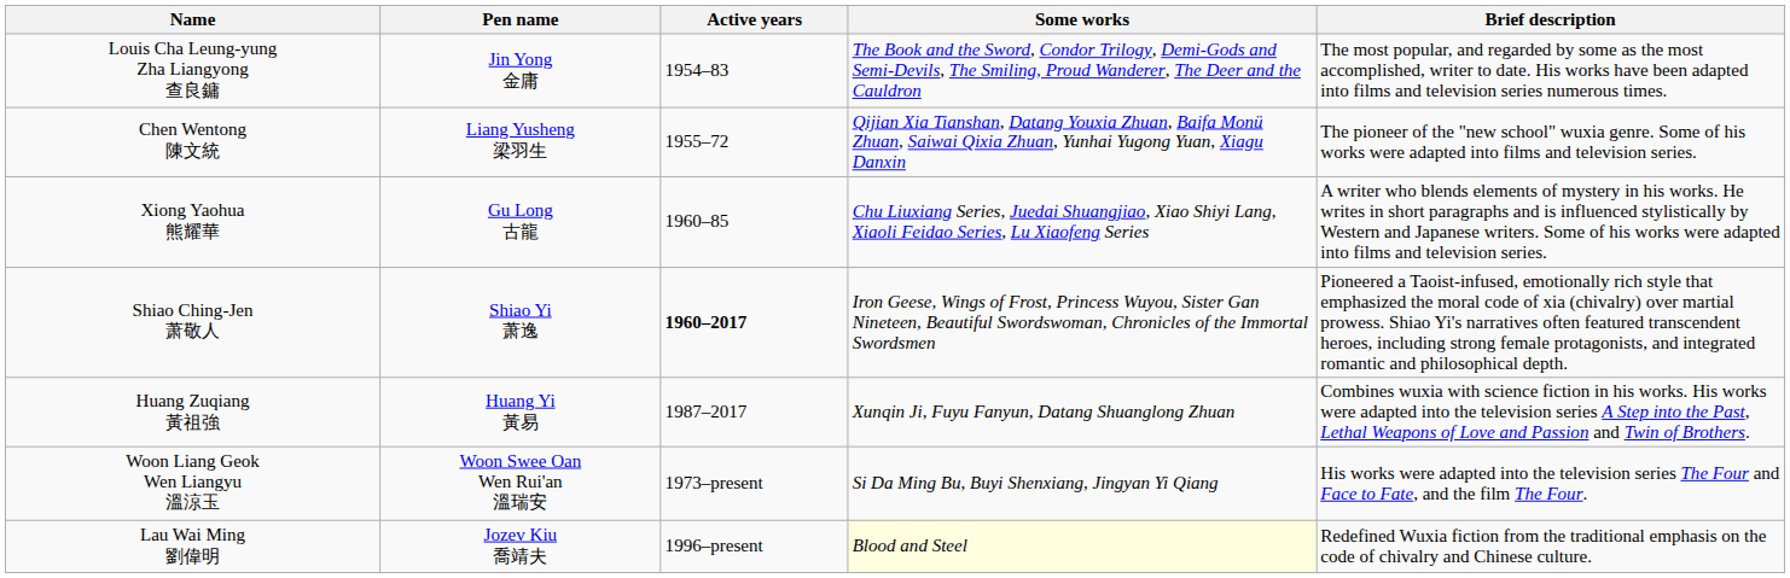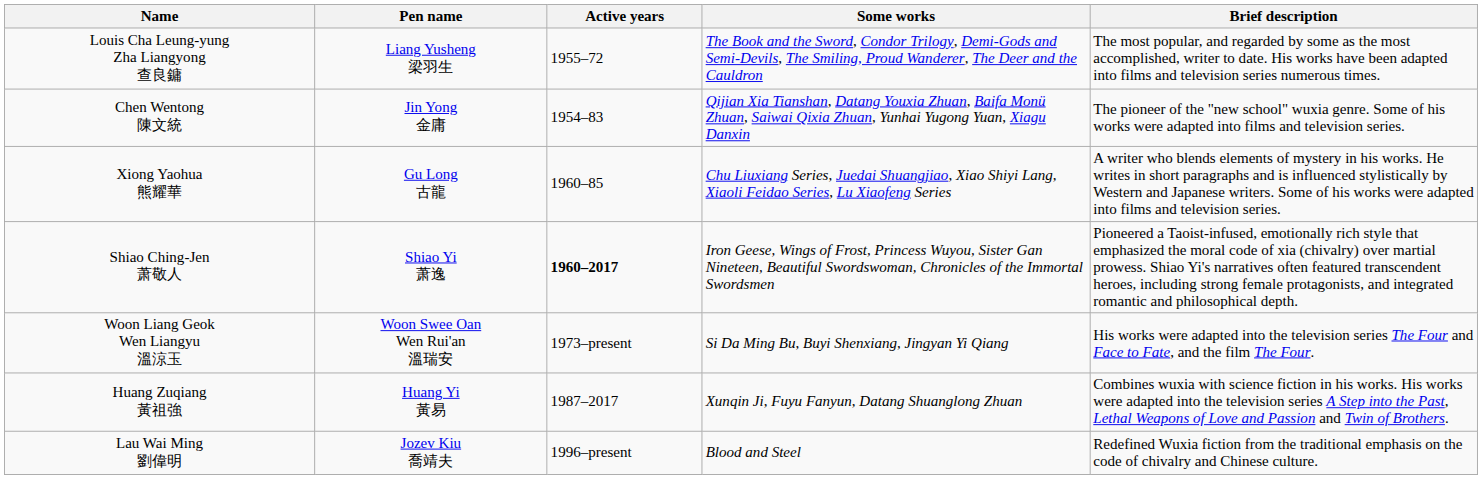 <table class="wikitable sortable" wikitable>
 <tr>
 <th style="width:20%;">Name</th>
 <th style="width:15%;">Pen name</th>
 <th style="width:10%;">Active years</th>
 <th style="width:25%;">Some works</th>
 <th style="width:25%;">Brief description</th>
 </tr>
 <tr>
 <td align=center>Louis Cha Leung-yung <br> Zha Liangyong <br> 查良鏞</td>
-<td align=center><a href='#'>Jin Yong</a> <br> 金庸</td>
-<td>1954–83</td>
+<td align=center><a href='#'>Liang Yusheng</a> <br> 梁羽生</td>
+<td>1955–72</td>
 <td><em><a href='#'>The Book and the Sword</a></em>, <em><a href='#'>Condor Trilogy</a></em>, <em><a href='#'>Demi-Gods and Semi-Devils</a></em>, <em><a href='#'>The Smiling, Proud Wanderer</a></em>, <em><a href='#'>The Deer and the Cauldron</a></em></td>
 <td>The most popular, and regarded by some as the most accomplished, writer to date. His works have been adapted into films and television series numerous times.</td>
 </tr>
 <tr>
 <td align=center>Chen Wentong <br> 陳文統</td>
-<td align=center><a href='#'>Liang Yusheng</a> <br> 梁羽生</td>
-<td>1955–72</td>
+<td align=center><a href='#'>Jin Yong</a> <br> 金庸</td>
+<td>1954–83</td>
 <td><em><a href='#'>Qijian Xia Tianshan</a></em>, <em><a href='#'>Datang Youxia Zhuan</a></em>, <em><a href='#'>Baifa Monü Zhuan</a></em>, <em><a href='#'>Saiwai Qixia Zhuan</a></em>, <em>Yunhai Yugong Yuan</em>, <em><a href='#'>Xiagu Danxin</a></em></td>
 <td>The pioneer of the "new school" wuxia genre. Some of his works were adapted into films and television series.</td>
 </tr>
 <tr>
 <td align=center>Xiong Yaohua <br> 熊耀華</td>
 <td align=center><a href='#'>Gu Long</a> <br> 古龍</td>
 <td>1960–85</td>
 <td><em><a href='#'>Chu Liuxiang</a> Series</em>, <em><a href='#'>Juedai Shuangjiao</a></em>, <em>Xiao Shiyi Lang</em>, <em><a href='#'>Xiaoli Feidao Series</a></em>, <em><a href='#'>Lu Xiaofeng</a> Series</em></td>
 <td>A writer who blends elements of mystery in his works. He writes in short paragraphs and is influenced stylistically by Western and Japanese writers. Some of his works were adapted into films and television series.</td>
 </tr>
 <tr>
 <td align=center>Shiao Ching-Jen <br> 萧敬人</td>
 <td align=center><a href='#'>Shiao Yi</a> <br> 萧逸</td>
 <td><strong>1960–2017</strong></td>
 <td><em>Iron Geese, Wings of Frost, Princess Wuyou, Sister Gan Nineteen, Beautiful Swordswoman, Chronicles of the Immortal Swordsmen</em></td>
 <td>Pioneered a Taoist-infused, emotionally rich style that emphasized the moral code of xia (chivalry) over martial prowess. Shiao Yi's narratives often featured transcendent heroes, including strong female protagonists, and integrated romantic and philosophical depth.</td>
 </tr>
 <tr>
+<td align=center>Woon Liang Geok <br> Wen Liangyu <br> 溫涼玉</td>
+<td align=center><a href='#'>Woon Swee Oan</a> <br> Wen Rui'an <br> 溫瑞安</td>
+<td>1973–present</td>
+<td><em>Si Da Ming Bu</em>, <em>Buyi Shenxiang</em>, <em>Jingyan Yi Qiang</em></td>
+<td>His works were adapted into the television series <em><a href='#'>The Four</a></em> and <em><a href='#'>Face to Fate</a></em>, and the film <em><a href='#'>The Four</a></em>.</td>
+</tr>
+<tr>
 <td align=center>Huang Zuqiang <br> 黃祖強</td>
 <td align=center><a href='#'>Huang Yi</a> <br> 黃易</td>
 <td>1987–2017</td>
 <td><em>Xunqin Ji</em>, <em>Fuyu Fanyun</em>, <em>Datang Shuanglong Zhuan</em></td>
 <td>Combines wuxia with science fiction in his works. His works were adapted into the television series <em><a href='#'>A Step into the Past</a></em>, <em><a href='#'>Lethal Weapons of Love and Passion</a></em> and <em><a href='#'>Twin of Brothers</a></em>.</td>
 </tr>
 <tr>
-<td align=center>Woon Liang Geok <br> Wen Liangyu <br> 溫涼玉</td>
-<td align=center><a href='#'>Woon Swee Oan</a> <br> Wen Rui'an <br> 溫瑞安</td>
-<td>1973–present</td>
-<td><em>Si Da Ming Bu</em>, <em>Buyi Shenxiang</em>, <em>Jingyan Yi Qiang</em></td>
-<td>His works were adapted into the television series <em><a href='#'>The Four</a></em> and <em><a href='#'>Face to Fate</a></em>, and the film <em><a href='#'>The Four</a></em>.</td>
-</tr>
-<tr>
 <td align=center>Lau Wai Ming <br> 劉偉明</td>
 <td align=center><a href='#'>Jozev Kiu</a> <br> 喬靖夫</td>
 <td>1996–present</td>
-<td style="background: lightyellow;"><em>Blood and Steel</em></td>
+<td><em>Blood and Steel</em></td>
 <td>Redefined Wuxia fiction from the traditional emphasis on the code of chivalry and Chinese culture.</td>
 </tr>
 </table>
